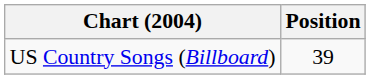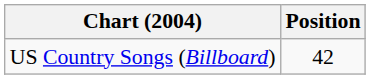 <table class="wikitable sortable">
 <tr>
 <th scope="col">Chart (2004)</th>
 <th scope="col">Position</th>
 </tr>
 <tr>
 <td>US <a href='#'>Country Songs</a> (<em><a href='#'>Billboard</a></em>)</td>
-<td align="center">39</td>
+<td align="center">42</td>
 </tr>
 </table>
